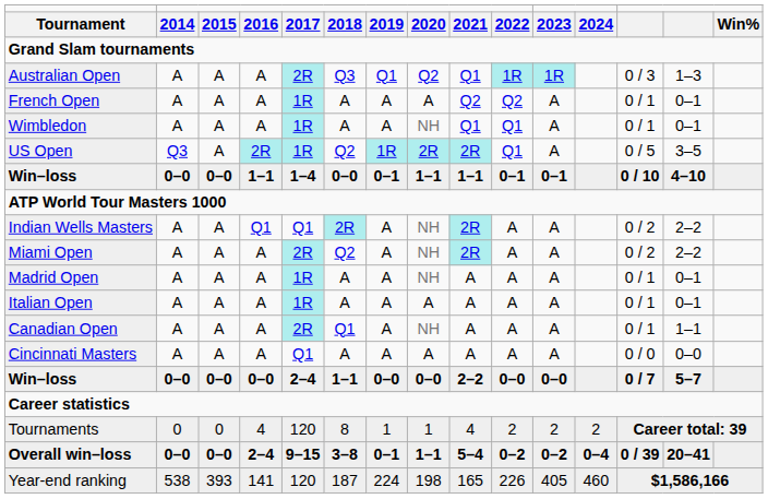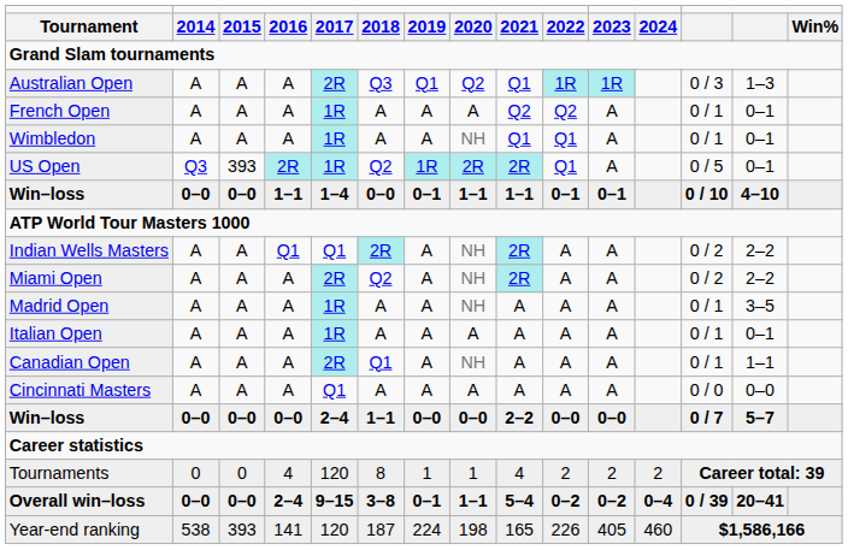 <table class=wikitable style=text-align:center;font-size:97%>
 <tr>
 <td></td>
 <td colspan=9></td>
 <td colspan=2></td>
 <td colspan="3"></td>
 </tr>
 <tr>
 <th>Tournament</th>
 <th><a href='#'>2014</a></th>
 <th><a href='#'>2015</a></th>
 <th><a href='#'>2016</a></th>
 <th><a href='#'>2017</a></th>
 <th><a href='#'>2018</a></th>
 <th><a href='#'>2019</a></th>
 <th><a href='#'>2020</a></th>
 <th><a href='#'>2021</a></th>
 <th><a href='#'>2022</a></th>
 <th><a href='#'>2023</a></th>
 <th><a href='#'>2024</a></th>
 <th></th>
 <th></th>
 <th>Win%</th>
 </tr>
 <tr>
 <td colspan="15" align="left"><strong>Grand Slam tournaments</strong></td>
 </tr>
 <tr>
 <td bgcolor=#EFEFEF align=left><a href='#'>Australian Open</a></td>
 <td>A</td>
 <td>A</td>
 <td>A</td>
 <td bgcolor=afeeee><a href='#'>2R</a></td>
 <td><a href='#'>Q3</a></td>
 <td><a href='#'>Q1</a></td>
 <td><a href='#'>Q2</a></td>
 <td><a href='#'>Q1</a></td>
 <td bgcolor=afeeee><a href='#'>1R</a></td>
 <td bgcolor=afeeee><a href='#'>1R</a></td>
 <td></td>
 <td>0 / 3</td>
 <td>1–3</td>
 <td></td>
 </tr>
 <tr>
 <td bgcolor=#EFEFEF align=left><a href='#'>French Open</a></td>
 <td>A</td>
 <td>A</td>
 <td>A</td>
 <td bgcolor=afeeee><a href='#'>1R</a></td>
 <td>A</td>
 <td>A</td>
 <td>A</td>
 <td><a href='#'>Q2</a></td>
 <td><a href='#'>Q2</a></td>
 <td>A</td>
 <td></td>
 <td>0 / 1</td>
 <td>0–1</td>
 <td></td>
 </tr>
 <tr>
 <td bgcolor=#EFEFEF align=left><a href='#'>Wimbledon</a></td>
 <td>A</td>
 <td>A</td>
 <td>A</td>
 <td bgcolor=afeeee><a href='#'>1R</a></td>
 <td>A</td>
 <td>A</td>
 <td style=color:#767676>NH</td>
 <td><a href='#'>Q1</a></td>
 <td><a href='#'>Q1</a></td>
 <td>A</td>
 <td></td>
 <td>0 / 1</td>
 <td>0–1</td>
 <td></td>
 </tr>
 <tr>
 <td bgcolor=#EFEFEF align=left><a href='#'>US Open</a></td>
 <td><a href='#'>Q3</a></td>
-<td>A</td>
+<td>393</td>
 <td bgcolor=afeeee><a href='#'>2R</a></td>
 <td bgcolor=afeeee><a href='#'>1R</a></td>
 <td><a href='#'>Q2</a></td>
 <td bgcolor=afeeee><a href='#'>1R</a></td>
 <td bgcolor=afeeee><a href='#'>2R</a></td>
 <td bgcolor=afeeee><a href='#'>2R</a></td>
 <td><a href='#'>Q1</a></td>
 <td>A</td>
 <td></td>
 <td>0 / 5</td>
-<td>3–5</td>
+<td>0–1</td>
 <td></td>
 </tr>
 <tr style=font-weight:bold;background:#efefef>
 <td style=text-align:left>Win–loss</td>
 <td>0–0</td>
 <td>0–0</td>
 <td>1–1</td>
 <td>1–4</td>
 <td>0–0</td>
 <td>0–1</td>
 <td>1–1</td>
 <td>1–1</td>
 <td>0–1</td>
 <td>0–1</td>
 <td></td>
 <td>0 / 10</td>
 <td>4–10</td>
 <td></td>
 </tr>
 <tr>
 <td colspan="15" align="left"><strong>ATP World Tour Masters 1000</strong></td>
 </tr>
 <tr>
 <td bgcolor=#EFEFEF align=left><a href='#'>Indian Wells Masters</a></td>
 <td>A</td>
 <td>A</td>
 <td><a href='#'>Q1</a></td>
 <td><a href='#'>Q1</a></td>
 <td bgcolor=afeeee><a href='#'>2R</a></td>
 <td>A</td>
 <td style=color:#767676>NH</td>
 <td bgcolor=afeeee><a href='#'>2R</a></td>
 <td>A</td>
 <td>A</td>
 <td></td>
 <td>0 / 2</td>
 <td>2–2</td>
 <td></td>
 </tr>
 <tr>
 <td bgcolor=#EFEFEF align=left><a href='#'>Miami Open</a></td>
 <td>A</td>
 <td>A</td>
 <td>A</td>
 <td bgcolor=afeeee><a href='#'>2R</a></td>
 <td><a href='#'>Q2</a></td>
 <td>A</td>
 <td style=color:#767676>NH</td>
 <td bgcolor=afeeee><a href='#'>2R</a></td>
 <td>A</td>
 <td>A</td>
 <td></td>
 <td>0 / 2</td>
 <td>2–2</td>
 <td></td>
 </tr>
 <tr>
 <td bgcolor=#EFEFEF align=left><a href='#'>Madrid Open</a></td>
 <td>A</td>
 <td>A</td>
 <td>A</td>
 <td bgcolor=afeeee><a href='#'>1R</a></td>
 <td>A</td>
 <td>A</td>
 <td style=color:#767676>NH</td>
 <td>A</td>
 <td>A</td>
 <td>A</td>
 <td></td>
 <td>0 / 1</td>
-<td>0–1</td>
+<td>3–5</td>
 <td></td>
 </tr>
 <tr>
 <td bgcolor=#EFEFEF align=left><a href='#'>Italian Open</a></td>
 <td>A</td>
 <td>A</td>
 <td>A</td>
 <td bgcolor=afeeee><a href='#'>1R</a></td>
 <td>A</td>
 <td>A</td>
 <td>A</td>
 <td>A</td>
 <td>A</td>
 <td>A</td>
 <td></td>
 <td>0 / 1</td>
 <td>0–1</td>
 <td></td>
 </tr>
 <tr>
 <td bgcolor=#EFEFEF align=left><a href='#'>Canadian Open</a></td>
 <td>A</td>
 <td>A</td>
 <td>A</td>
 <td bgcolor=afeeee><a href='#'>2R</a></td>
 <td><a href='#'>Q1</a></td>
 <td>A</td>
 <td style=color:#767676>NH</td>
 <td>A</td>
 <td>A</td>
 <td>A</td>
 <td></td>
 <td>0 / 1</td>
 <td>1–1</td>
 <td></td>
 </tr>
 <tr>
 <td bgcolor=#EFEFEF align=left><a href='#'>Cincinnati Masters</a></td>
 <td>A</td>
 <td>A</td>
 <td>A</td>
 <td><a href='#'>Q1</a></td>
 <td>A</td>
 <td>A</td>
 <td>A</td>
 <td>A</td>
 <td>A</td>
 <td>A</td>
 <td></td>
 <td>0 / 0</td>
 <td>0–0</td>
 <td></td>
 </tr>
 <tr style=font-weight:bold;background:#efefef>
 <td style=text-align:left>Win–loss</td>
 <td>0–0</td>
 <td>0–0</td>
 <td>0–0</td>
 <td>2–4</td>
 <td>1–1</td>
 <td>0–0</td>
 <td>0–0</td>
 <td>2–2</td>
 <td>0–0</td>
 <td>0–0</td>
 <td></td>
 <td>0 / 7</td>
 <td>5–7</td>
 <td></td>
 </tr>
 <tr>
 <td colspan="15" style="text-align:left"><strong>Career statistics</strong></td>
 </tr>
 <tr bgcolor=efefef>
 <td align=left>Tournaments</td>
 <td>0</td>
 <td>0</td>
 <td>4</td>
 <td>120</td>
 <td>8</td>
 <td>1</td>
 <td>1</td>
 <td>4</td>
 <td>2</td>
 <td>2</td>
 <td>2</td>
 <td colspan="3"><strong>Career total: 39</strong></td>
 </tr>
 <tr style=font-weight:bold;background:#efefef>
 <td style=text-align:left>Overall win–loss</td>
 <td>0–0</td>
 <td>0–0</td>
 <td>2–4</td>
 <td>9–15</td>
 <td>3–8</td>
 <td>0–1</td>
 <td>1–1</td>
 <td>5–4</td>
 <td>0–2</td>
 <td>0–2</td>
 <td>0–4</td>
 <td>0 / 39</td>
 <td>20–41</td>
 <td></td>
 </tr>
 <tr bgcolor=efefef>
 <td align=left>Year-end ranking</td>
 <td>538</td>
 <td>393</td>
 <td>141</td>
 <td>120</td>
 <td>187</td>
 <td>224</td>
 <td>198</td>
 <td>165</td>
 <td>226</td>
 <td>405</td>
 <td>460</td>
 <td colspan="3"><strong>$1,586,166</strong></td>
 </tr>
 </table>
